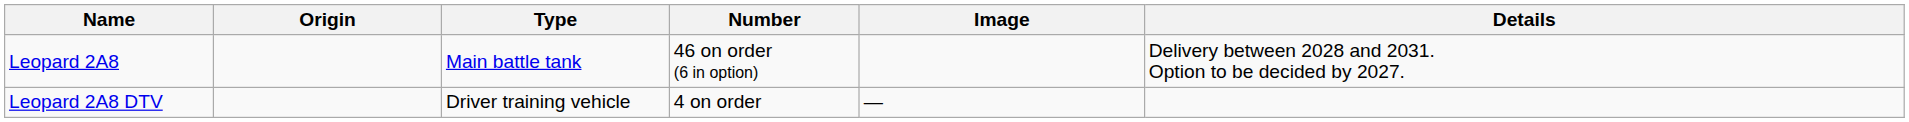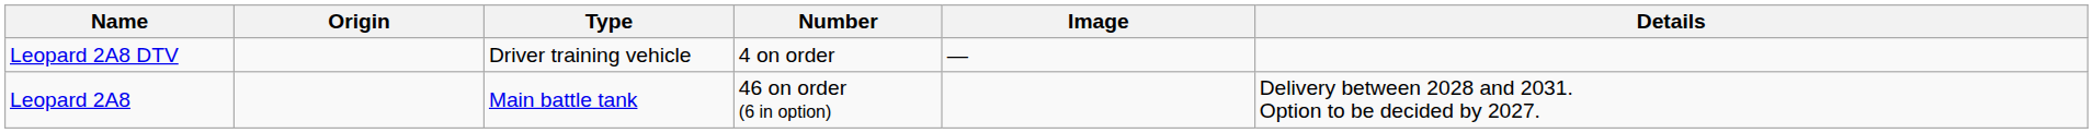 <table class="wikitable" style="margin:auto; width:100%;">
 <tr>
 <th style="text-align: center; width:11%;">Name</th>
 <th style="text-align: center; width:12%;">Origin</th>
 <th style="text-align: center; width:12%;">Type</th>
 <th style="text-align: center; width:10%;">Number</th>
 <th style="text-align: center; width:15%;">Image</th>
 <th style="text-align: center; width:40%;">Details</th>
 </tr>
 <tr>
+<td><a href='#'>Leopard 2A8 DTV</a></td>
+<td><small></small></td>
+<td>Driver training vehicle</td>
+<td>4 on order</td>
+<td>—</td>
+<td></td>
+</tr>
+<tr>
 <td><a href='#'>Leopard 2A8</a></td>
 <td><small></small></td>
 <td><a href='#'>Main battle tank</a></td>
 <td>46 on order<br><small>(6 in option)</small></td>
 <td></td>
 <td> Delivery between 2028 and 2031.<br>Option to be decided by 2027.</td>
 </tr>
-<tr>
-<td><a href='#'>Leopard 2A8 DTV</a></td>
-<td><small></small></td>
-<td>Driver training vehicle</td>
-<td>4 on order</td>
-<td>—</td>
-<td></td>
-</tr>
 </table>
